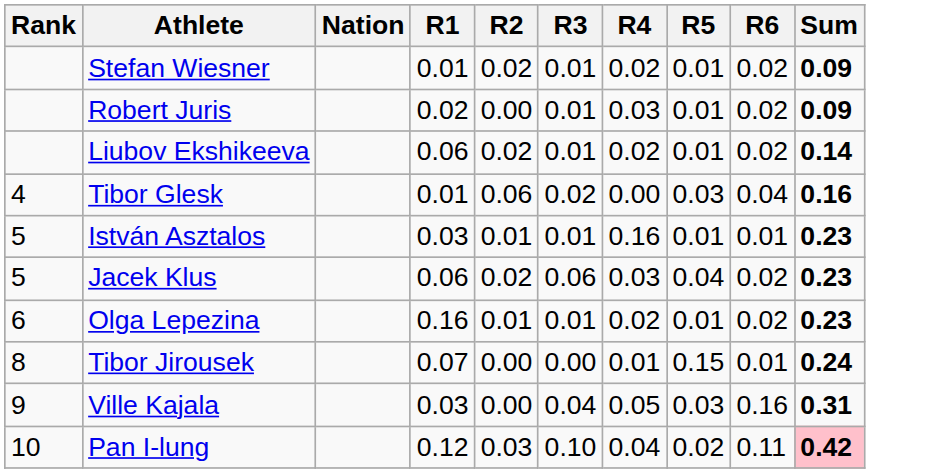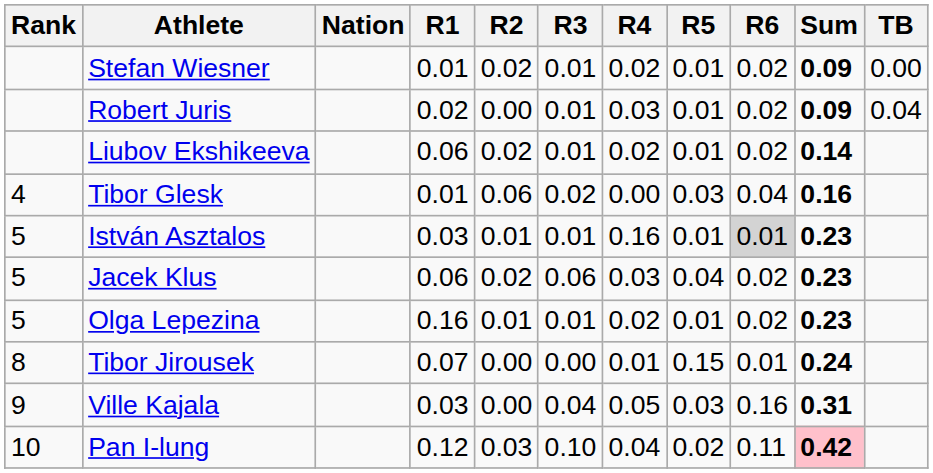 <table class="wikitable sortable" style="text-align:left">
 <tr>
 <th scope=col>Rank</th>
 <th scope=col>Athlete</th>
 <th scope=col>Nation</th>
 <th scope=col>R1</th>
 <th scope=col>R2</th>
 <th scope=col>R3</th>
 <th>R4</th>
 <th>R5</th>
 <th>R6</th>
 <th>Sum</th>
+<th>TB</th>
 </tr>
 <tr>
 <td></td>
 <td align=left><a href='#'>Stefan Wiesner</a></td>
 <td></td>
 <td>0.01</td>
 <td>0.02</td>
 <td>0.01</td>
 <td>0.02</td>
 <td>0.01</td>
 <td>0.02</td>
 <td><strong>0.09</strong></td>
+<td>0.00</td>
 </tr>
 <tr>
 <td></td>
 <td align=left><a href='#'>Robert Juris</a></td>
 <td></td>
 <td>0.02</td>
 <td>0.00</td>
 <td>0.01</td>
 <td>0.03</td>
 <td>0.01</td>
 <td>0.02</td>
 <td><strong>0.09</strong></td>
+<td>0.04</td>
 </tr>
 <tr>
 <td></td>
 <td align=left><a href='#'>Liubov Ekshikeeva</a></td>
 <td></td>
 <td>0.06</td>
 <td>0.02</td>
 <td>0.01</td>
 <td>0.02</td>
 <td>0.01</td>
 <td>0.02</td>
 <td><strong>0.14</strong></td>
+<td></td>
 </tr>
 <tr>
 <td>4</td>
 <td align=left><a href='#'>Tibor Glesk</a></td>
 <td></td>
 <td>0.01</td>
 <td>0.06</td>
 <td>0.02</td>
 <td>0.00</td>
 <td>0.03</td>
 <td>0.04</td>
 <td><strong>0.16</strong></td>
+<td></td>
 </tr>
 <tr>
 <td>5</td>
 <td align=left><a href='#'>István Asztalos</a></td>
 <td></td>
 <td>0.03</td>
 <td>0.01</td>
 <td>0.01</td>
 <td>0.16</td>
 <td>0.01</td>
-<td>0.01</td>
+<td style="background: lightgrey;">0.01</td>
 <td><strong>0.23</strong></td>
+<td></td>
 </tr>
 <tr>
 <td>5</td>
 <td align=left><a href='#'>Jacek Klus</a></td>
 <td></td>
 <td>0.06</td>
 <td>0.02</td>
 <td>0.06</td>
 <td>0.03</td>
 <td>0.04</td>
 <td>0.02</td>
 <td><strong>0.23</strong></td>
+<td></td>
 </tr>
 <tr>
-<td>6</td>
+<td>5</td>
 <td align=left><a href='#'>Olga Lepezina</a></td>
 <td></td>
 <td>0.16</td>
 <td>0.01</td>
 <td>0.01</td>
 <td>0.02</td>
 <td>0.01</td>
 <td>0.02</td>
 <td><strong>0.23</strong></td>
+<td></td>
 </tr>
 <tr>
 <td>8</td>
 <td align=left><a href='#'>Tibor Jirousek</a></td>
 <td></td>
 <td>0.07</td>
 <td>0.00</td>
 <td>0.00</td>
 <td>0.01</td>
 <td>0.15</td>
 <td>0.01</td>
 <td><strong>0.24</strong></td>
+<td></td>
 </tr>
 <tr>
 <td>9</td>
 <td align=left><a href='#'>Ville Kajala</a></td>
 <td></td>
 <td>0.03</td>
 <td>0.00</td>
 <td>0.04</td>
 <td>0.05</td>
 <td>0.03</td>
 <td>0.16</td>
 <td><strong>0.31</strong></td>
+<td></td>
 </tr>
 <tr>
 <td>10</td>
 <td align=left><a href='#'>Pan I-lung</a></td>
 <td></td>
 <td>0.12</td>
 <td>0.03</td>
 <td>0.10</td>
 <td>0.04</td>
 <td>0.02</td>
 <td>0.11</td>
 <td style="background: pink;"><strong>0.42</strong></td>
+<td></td>
 </tr>
 </table>
